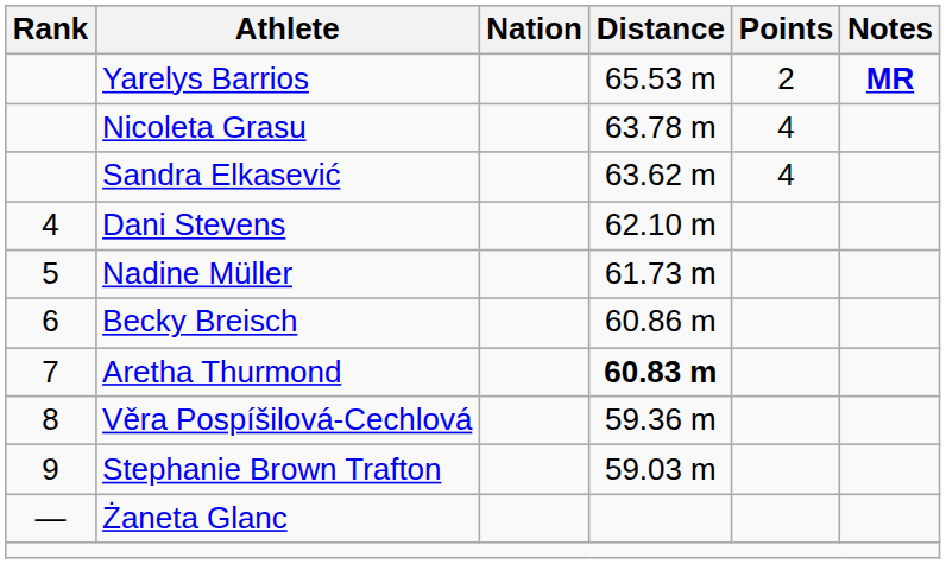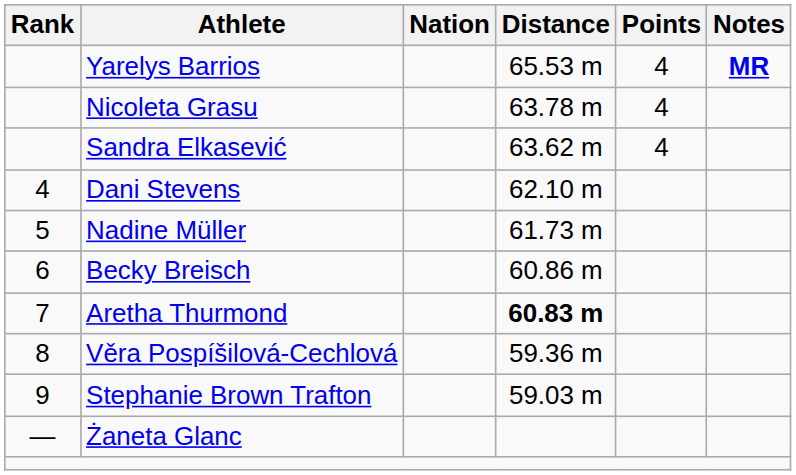 <table class="wikitable mw-datatable sortable" style="text-align:center;">
 <tr>
 <th>Rank</th>
 <th>Athlete</th>
 <th>Nation</th>
 <th>Distance</th>
 <th>Points</th>
 <th>Notes</th>
 </tr>
 <tr>
 <td></td>
 <td align=left><a href='#'>Yarelys Barrios</a></td>
 <td align=left></td>
 <td>65.53 m</td>
-<td>2</td>
+<td>4</td>
 <td><strong><a href='#'>MR</a></strong></td>
 </tr>
 <tr>
 <td></td>
 <td align=left><a href='#'>Nicoleta Grasu</a></td>
 <td align=left></td>
 <td>63.78 m</td>
 <td>4</td>
 <td></td>
 </tr>
 <tr>
 <td></td>
 <td align=left><a href='#'>Sandra Elkasević</a></td>
 <td align=left></td>
 <td>63.62 m</td>
 <td>4</td>
 <td></td>
 </tr>
 <tr>
 <td>4</td>
 <td align=left><a href='#'>Dani Stevens</a></td>
 <td align=left></td>
 <td>62.10 m</td>
 <td></td>
 <td></td>
 </tr>
 <tr>
 <td>5</td>
 <td align=left><a href='#'>Nadine Müller</a></td>
 <td align=left></td>
 <td>61.73 m</td>
 <td></td>
 <td></td>
 </tr>
 <tr>
 <td>6</td>
 <td align=left><a href='#'>Becky Breisch</a></td>
 <td align=left></td>
 <td>60.86 m</td>
 <td></td>
 <td></td>
 </tr>
 <tr>
 <td>7</td>
 <td align=left><a href='#'>Aretha Thurmond</a></td>
 <td align=left></td>
 <td><strong>60.83 m</strong></td>
 <td></td>
 <td></td>
 </tr>
 <tr>
 <td>8</td>
 <td align=left><a href='#'>Věra Pospíšilová-Cechlová</a></td>
 <td align=left></td>
 <td>59.36 m</td>
 <td></td>
 <td></td>
 </tr>
 <tr>
 <td>9</td>
 <td align=left><a href='#'>Stephanie Brown Trafton</a></td>
 <td align=left></td>
 <td>59.03 m</td>
 <td></td>
 <td></td>
 </tr>
 <tr>
 <td>—</td>
 <td align=left><a href='#'>Żaneta Glanc</a></td>
 <td align=left></td>
 <td></td>
 <td></td>
 <td></td>
 </tr>
 <tr class="sortbottom">
 <td colspan=6></td>
 </tr>
 </table>
